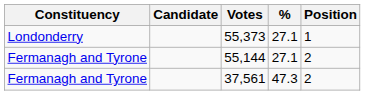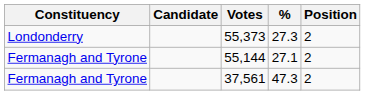 <table class="wikitable sortable">
 <tr>
 <th>Constituency</th>
 <th>Candidate</th>
 <th>Votes</th>
 <th>%</th>
 <th>Position</th>
 </tr>
 <tr>
 <td><a href='#'>Londonderry</a></td>
 <td></td>
 <td>55,373</td>
-<td>27.1</td>
-<td>1</td>
+<td>27.3</td>
+<td>2</td>
 </tr>
 <tr>
 <td><a href='#'>Fermanagh and Tyrone</a></td>
 <td></td>
 <td>55,144</td>
 <td>27.1</td>
 <td>2</td>
 </tr>
 <tr>
 <td><a href='#'>Fermanagh and Tyrone</a></td>
 <td></td>
 <td>37,561</td>
 <td>47.3</td>
 <td>2</td>
 </tr>
 </table>
